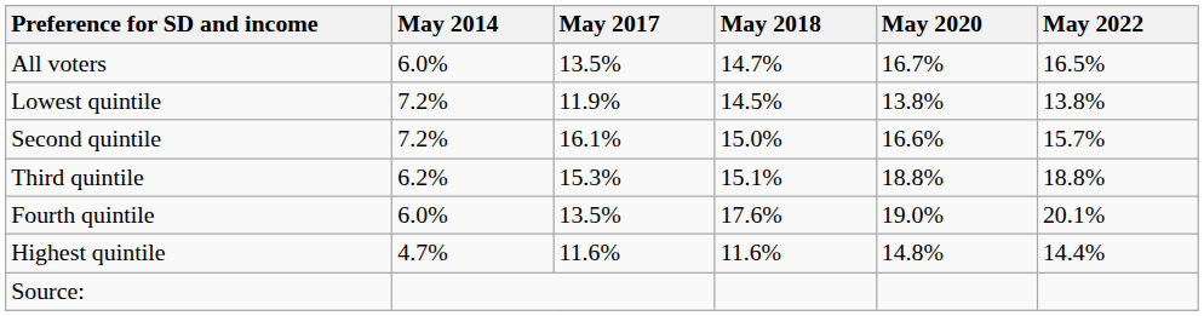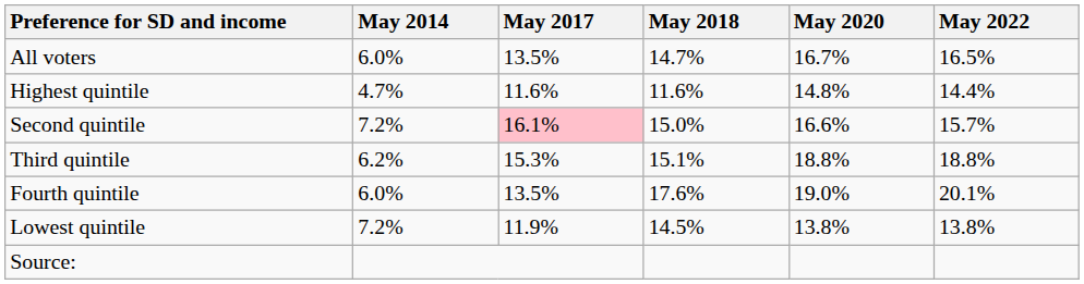 <table class="wikitable">
 <tr>
 <th style="text-align:left; width:250px;">Preference for SD and income</th>
 <th style="text-align:left; width:100px;">May 2014</th>
 <th style="text-align:left; width:100px;">May 2017</th>
 <th style="text-align:left; width:100px;">May 2018</th>
 <th style="text-align:left; width:100px;">May 2020</th>
 <th style="text-align:left; width:100px;">May 2022</th>
 </tr>
 <tr>
 <td>All voters</td>
 <td>6.0%</td>
 <td>13.5%</td>
 <td>14.7%</td>
 <td>16.7%</td>
 <td>16.5%</td>
 </tr>
 <tr>
-<td>Lowest quintile</td>
-<td>7.2%</td>
-<td>11.9%</td>
-<td>14.5%</td>
-<td>13.8%</td>
-<td>13.8%</td>
+<td>Highest quintile</td>
+<td>4.7%</td>
+<td>11.6%</td>
+<td>11.6%</td>
+<td>14.8%</td>
+<td>14.4%</td>
 </tr>
 <tr>
 <td>Second quintile</td>
 <td>7.2%</td>
-<td>16.1%</td>
+<td style="background: pink;">16.1%</td>
 <td>15.0%</td>
 <td>16.6%</td>
 <td>15.7%</td>
 </tr>
 <tr>
 <td>Third quintile</td>
 <td>6.2%</td>
 <td>15.3%</td>
 <td>15.1%</td>
 <td>18.8%</td>
 <td>18.8%</td>
 </tr>
 <tr>
 <td>Fourth quintile</td>
 <td>6.0%</td>
 <td>13.5%</td>
 <td>17.6%</td>
 <td>19.0%</td>
 <td>20.1%</td>
 </tr>
 <tr>
-<td>Highest quintile</td>
-<td>4.7%</td>
-<td>11.6%</td>
-<td>11.6%</td>
-<td>14.8%</td>
-<td>14.4%</td>
+<td>Lowest quintile</td>
+<td>7.2%</td>
+<td>11.9%</td>
+<td>14.5%</td>
+<td>13.8%</td>
+<td>13.8%</td>
 </tr>
 <tr>
 <td>Source:</td>
 <td colspan="2"></td>
 <td></td>
 <td></td>
 <td></td>
 </tr>
 </table>
